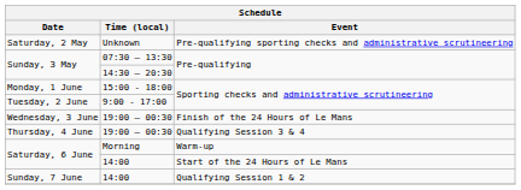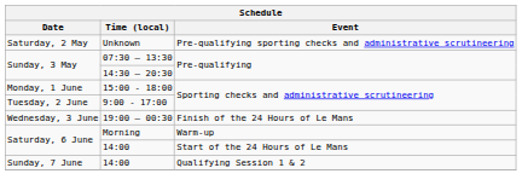 <table class="wikitable" style="font-size: 90%;">
 <tr>
 <th colspan=3>Schedule</th>
 </tr>
 <tr>
 <th>Date</th>
 <th>Time (local)</th>
 <th>Event</th>
 </tr>
 <tr>
 <td>Saturday, 2 May</td>
 <td>Unknown</td>
 <td>Pre-qualifying sporting checks and <a href='#'>administrative scrutineering</a></td>
 </tr>
 <tr>
 <td rowspan=2>Sunday, 3 May</td>
 <td>07:30 – 13:30</td>
 <td rowspan=2>Pre-qualifying</td>
 </tr>
 <tr>
 <td>14:30 – 20:30</td>
 </tr>
 <tr>
 <td>Monday, 1 June</td>
 <td>15:00 - 18:00</td>
 <td rowspan=2>Sporting checks and <a href='#'>administrative scrutineering</a></td>
 </tr>
 <tr>
 <td>Tuesday, 2 June</td>
 <td>9:00 - 17:00</td>
 </tr>
 <tr>
 <td>Wednesday, 3 June</td>
 <td>19:00 – 00:30</td>
 <td>Finish of the 24 Hours of Le Mans</td>
 </tr>
 <tr>
-<td>Thursday, 4 June</td>
-<td>19:00 – 00:30</td>
-<td>Qualifying Session 3 & 4</td>
-</tr>
-<tr>
 <td rowspan=2>Saturday, 6 June</td>
 <td>Morning</td>
 <td>Warm-up</td>
 </tr>
 <tr>
 <td>14:00</td>
 <td>Start of the 24 Hours of Le Mans</td>
 </tr>
 <tr>
 <td>Sunday, 7 June</td>
 <td>14:00</td>
 <td>Qualifying Session 1 & 2</td>
 </tr>
 <tr>
 </tr>
 </table>
